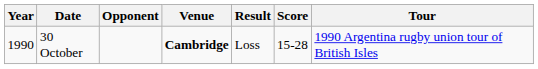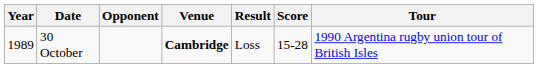 <table class="wikitable" style="font-size: 95%;">
 <tr>
 <th>Year</th>
 <th>Date</th>
 <th>Opponent</th>
 <th>Venue</th>
 <th>Result</th>
 <th>Score</th>
 <th>Tour</th>
 </tr>
 <tr>
-<td>1990</td>
+<td>1989</td>
 <td>30 October</td>
 <td></td>
 <td><strong>Cambridge</strong></td>
 <td>Loss</td>
 <td>15-28</td>
 <td><a href='#'>1990 Argentina rugby union tour of British Isles</a></td>
 </tr>
 </table>
